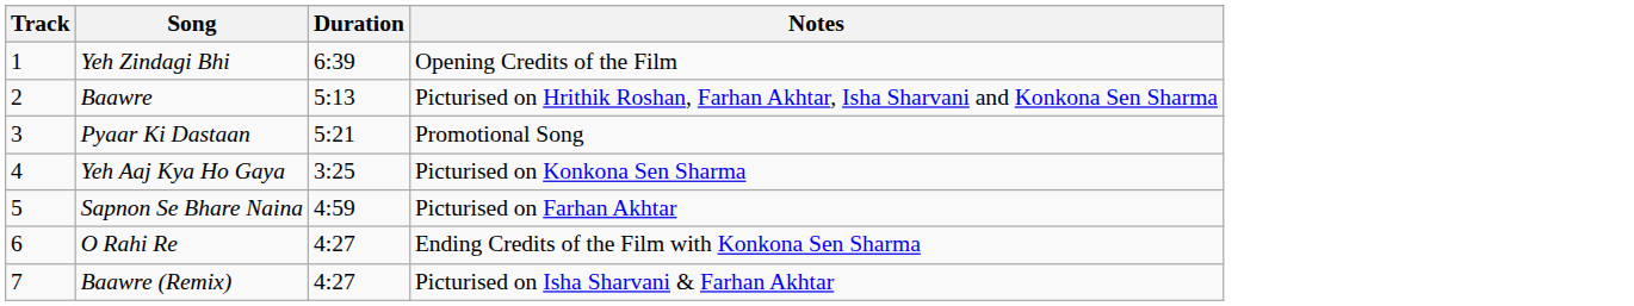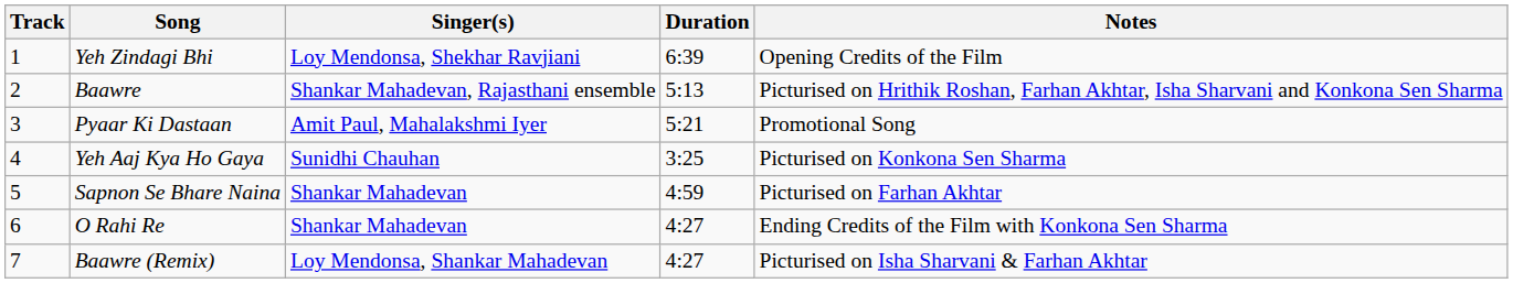 <table class="wikitable">
 <tr style="background:#ccc; text-align:center;">
 <th>Track</th>
 <th>Song</th>
+<th>Singer(s)</th>
 <th>Duration</th>
 <th>Notes</th>
 </tr>
 <tr>
 <td>1</td>
 <td><em>Yeh Zindagi Bhi</em></td>
+<td><a href='#'>Loy Mendonsa</a>, <a href='#'>Shekhar Ravjiani</a></td>
 <td>6:39</td>
 <td>Opening Credits of the Film</td>
 </tr>
 <tr>
 <td>2</td>
 <td><em>Baawre</em></td>
+<td><a href='#'>Shankar Mahadevan</a>, <a href='#'>Rajasthani</a> ensemble</td>
 <td>5:13</td>
 <td>Picturised on <a href='#'>Hrithik Roshan</a>, <a href='#'>Farhan Akhtar</a>, <a href='#'>Isha Sharvani</a> and <a href='#'>Konkona Sen Sharma</a></td>
 </tr>
 <tr>
 <td>3</td>
 <td><em>Pyaar Ki Dastaan</em></td>
+<td><a href='#'>Amit Paul</a>, <a href='#'>Mahalakshmi Iyer</a></td>
 <td>5:21</td>
 <td>Promotional Song</td>
 </tr>
 <tr>
 <td>4</td>
 <td><em>Yeh Aaj Kya Ho Gaya</em></td>
+<td><a href='#'>Sunidhi Chauhan</a></td>
 <td>3:25</td>
 <td>Picturised on <a href='#'>Konkona Sen Sharma</a></td>
 </tr>
 <tr>
 <td>5</td>
 <td><em>Sapnon Se Bhare Naina</em></td>
+<td><a href='#'>Shankar Mahadevan</a></td>
 <td>4:59</td>
 <td>Picturised on <a href='#'>Farhan Akhtar</a></td>
 </tr>
 <tr>
 <td>6</td>
 <td><em>O Rahi Re</em></td>
+<td><a href='#'>Shankar Mahadevan</a></td>
 <td>4:27</td>
 <td>Ending Credits of the Film with <a href='#'>Konkona Sen Sharma</a></td>
 </tr>
 <tr>
 <td>7</td>
 <td><em>Baawre (Remix)</em></td>
+<td><a href='#'>Loy Mendonsa</a>, <a href='#'>Shankar Mahadevan</a></td>
 <td>4:27</td>
 <td>Picturised on <a href='#'>Isha Sharvani</a> & <a href='#'>Farhan Akhtar</a></td>
 </tr>
 </table>
